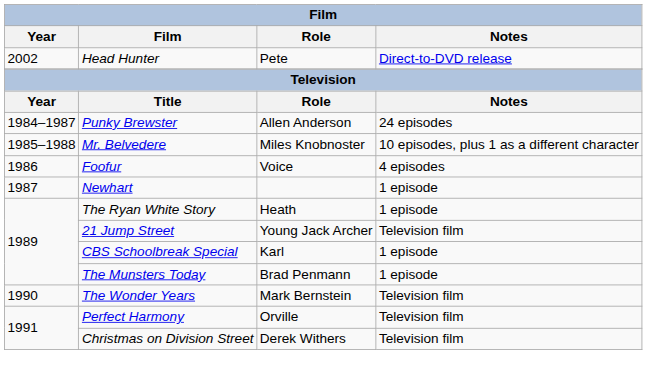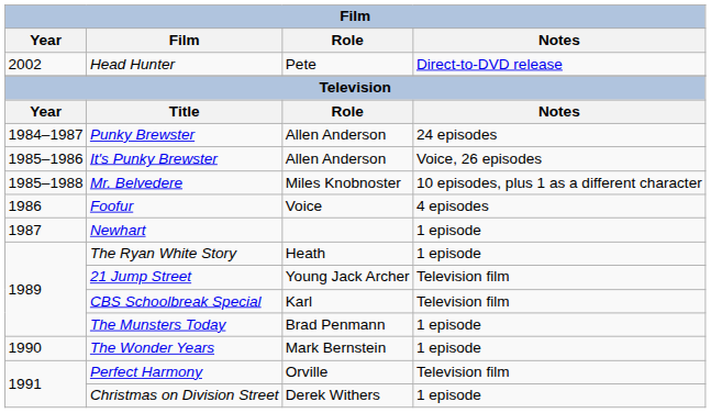 <table class="wikitable">
 <tr>
 <th colspan="4" style="background: LightSteelBlue;">Film</th>
 </tr>
 <tr>
 <th>Year</th>
 <th>Film</th>
 <th>Role</th>
 <th>Notes</th>
 </tr>
 <tr>
 <td>2002</td>
 <td><em>Head Hunter</em></td>
 <td>Pete</td>
 <td><a href='#'>Direct-to-DVD release</a></td>
 </tr>
 <tr>
 </tr>
 <tr>
 <th colspan="4" style="background: LightSteelBlue;">Television</th>
 </tr>
 <tr>
 <th>Year</th>
 <th>Title</th>
 <th>Role</th>
 <th>Notes</th>
 </tr>
 <tr>
 <td>1984–1987</td>
 <td><em><a href='#'>Punky Brewster</a></em></td>
 <td>Allen Anderson</td>
 <td>24 episodes</td>
 </tr>
 <tr>
+<td>1985–1986</td>
+<td><em><a href='#'>It's Punky Brewster</a></em></td>
+<td>Allen Anderson</td>
+<td>Voice, 26 episodes</td>
+</tr>
+<tr>
 <td>1985–1988</td>
 <td><em><a href='#'>Mr. Belvedere</a></em></td>
 <td>Miles Knobnoster</td>
 <td>10 episodes, plus 1 as a different character</td>
 </tr>
 <tr>
 <td>1986</td>
 <td><em><a href='#'>Foofur</a></em></td>
 <td>Voice</td>
 <td>4 episodes</td>
 </tr>
 <tr>
 <td>1987</td>
 <td><em><a href='#'>Newhart</a></em></td>
 <td></td>
 <td>1 episode</td>
 </tr>
 <tr>
 <td rowspan=4>1989</td>
 <td><em>The Ryan White Story</em></td>
 <td>Heath</td>
 <td>1 episode</td>
 </tr>
 <tr>
 <td><em><a href='#'>21 Jump Street</a></em></td>
 <td>Young Jack Archer</td>
 <td>Television film</td>
 </tr>
 <tr>
 <td><em><a href='#'>CBS Schoolbreak Special</a></em></td>
 <td>Karl</td>
-<td>1 episode</td>
+<td>Television film</td>
 </tr>
 <tr>
 <td><em><a href='#'>The Munsters Today</a></em></td>
 <td>Brad Penmann</td>
 <td>1 episode</td>
 </tr>
 <tr>
 <td>1990</td>
 <td><em><a href='#'>The Wonder Years</a></em></td>
 <td>Mark Bernstein</td>
-<td>Television film</td>
+<td>1 episode</td>
 </tr>
 <tr>
 <td rowspan=2>1991</td>
 <td><em><a href='#'>Perfect Harmony</a></em></td>
 <td>Orville</td>
 <td>Television film</td>
 </tr>
 <tr>
 <td><em>Christmas on Division Street</em></td>
 <td>Derek Withers</td>
-<td>Television film</td>
+<td>1 episode</td>
 </tr>
 </table>
